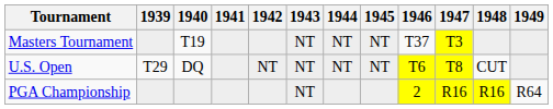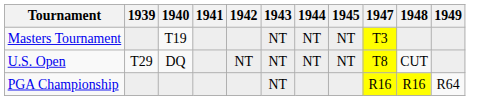 <table class="wikitable" style="font-size:95%;text-align:center;">
 <tr>
 <th>Tournament</th>
 <th>1939</th>
 <th>1940</th>
 <th>1941</th>
 <th>1942</th>
 <th>1943</th>
 <th>1944</th>
 <th>1945</th>
-<th>1946</th>
 <th>1947</th>
 <th>1948</th>
 <th>1949</th>
 </tr>
 <tr>
 <td align=left><a href='#'>Masters Tournament</a></td>
 <td style="background:#eeeeee;"></td>
 <td>T19</td>
 <td style="background:#eeeeee;"></td>
 <td style="background:#eeeeee;"></td>
 <td style="background:#eeeeee;">NT</td>
 <td style="background:#eeeeee;">NT</td>
 <td style="background:#eeeeee;">NT</td>
-<td>T37</td>
 <td style="background:yellow;">T3</td>
 <td style="background:#eeeeee;"></td>
 <td style="background:#eeeeee;"></td>
 </tr>
 <tr>
 <td align=left><a href='#'>U.S. Open</a></td>
 <td>T29</td>
 <td>DQ</td>
 <td style="background:#eeeeee;"></td>
 <td style="background:#eeeeee;">NT</td>
 <td style="background:#eeeeee;">NT</td>
 <td style="background:#eeeeee;">NT</td>
 <td style="background:#eeeeee;">NT</td>
-<td style="background:yellow;">T6</td>
 <td style="background:yellow;">T8</td>
 <td>CUT</td>
 <td style="background:#eeeeee;"></td>
 </tr>
 <tr>
 <td align=left><a href='#'>PGA Championship</a></td>
 <td style="background:#eeeeee;"></td>
 <td style="background:#eeeeee;"></td>
 <td style="background:#eeeeee;"></td>
 <td style="background:#eeeeee;"></td>
 <td style="background:#eeeeee;">NT</td>
 <td style="background:#eeeeee;"></td>
 <td style="background:#eeeeee;"></td>
-<td style="background:yellow;">2</td>
 <td style="background:yellow;">R16</td>
 <td style="background:yellow;">R16</td>
 <td>R64</td>
 </tr>
 </table>
